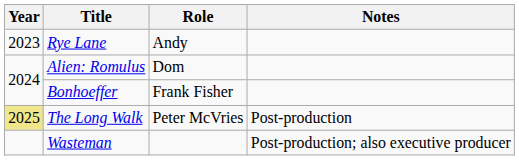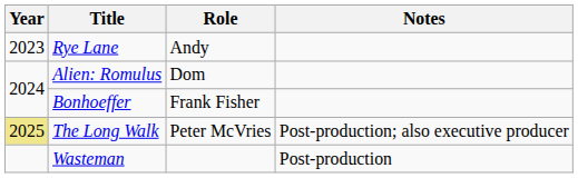 <table class="wikitable sortable">
 <tr>
 <th>Year</th>
 <th>Title</th>
 <th>Role</th>
 <th class="unsortable">Notes</th>
 </tr>
 <tr>
 <td>2023</td>
 <td><em><a href='#'>Rye Lane</a></em></td>
 <td>Andy</td>
 <td></td>
 </tr>
 <tr>
 <td rowspan="2">2024</td>
 <td><em><a href='#'>Alien: Romulus</a></em></td>
 <td>Dom</td>
 <td></td>
 </tr>
 <tr>
 <td><em><a href='#'>Bonhoeffer</a></em></td>
 <td>Frank Fisher</td>
 <td></td>
 </tr>
 <tr>
 <td style="background: khaki;">2025</td>
 <td><em><a href='#'>The Long Walk</a></em></td>
 <td>Peter McVries</td>
-<td>Post-production</td>
+<td>Post-production; also executive producer</td>
 </tr>
 <tr>
 <td></td>
 <td><em><a href='#'>Wasteman</a></em></td>
 <td></td>
-<td>Post-production; also executive producer</td>
+<td>Post-production</td>
 </tr>
 </table>
